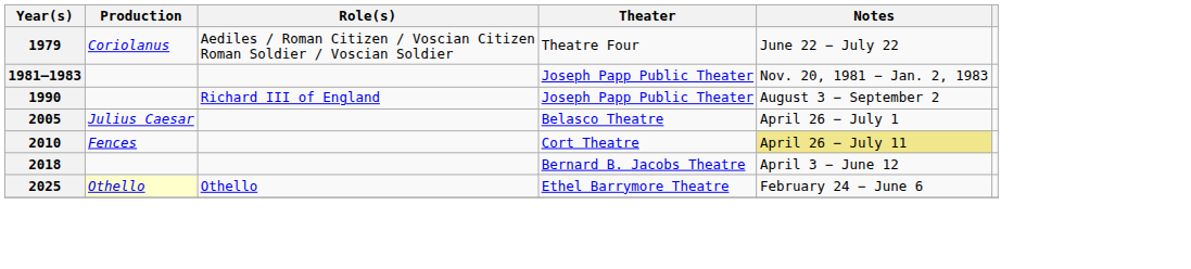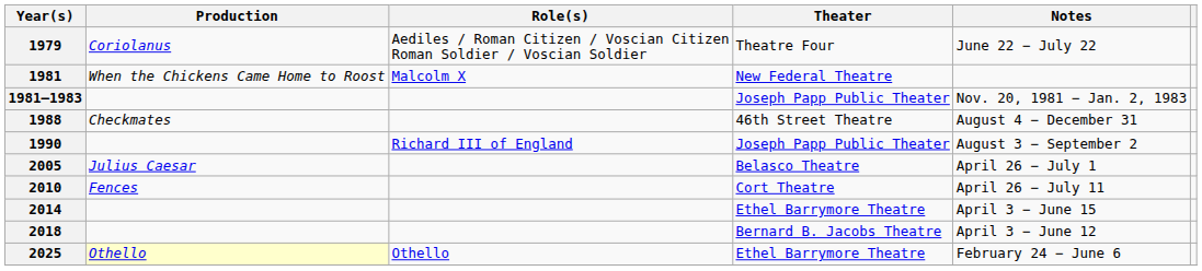 <table class="wikitable plainrowheaders sortable">
 <tr>
 <th scope="col">Year(s)</th>
 <th scope="col">Production</th>
 <th scope="col">Role(s)</th>
 <th scope="col">Theater</th>
 <th scope="col" class="unsortable">Notes</th>
 <th scope="col" class="unsortable"></th>
 </tr>
 <tr>
 <th scope=row>1979</th>
 <td><em><a href='#'>Coriolanus</a></em></td>
 <td>Aediles / Roman Citizen / Voscian Citizen <br> Roman Soldier / Voscian Soldier</td>
 <td>Theatre Four</td>
 <td>June 22 − July 22</td>
 <td style="text-align:center;"></td>
 </tr>
 <tr>
+<th scope=row>1981</th>
+<td><em>When the Chickens Came Home to Roost</em></td>
+<td><a href='#'>Malcolm X</a></td>
+<td><a href='#'>New Federal Theatre</a></td>
+<td></td>
+<td style="text-align:center;"></td>
+</tr>
+<tr>
 <th scope=row>1981–1983</th>
 <td><em></em></td>
 <td></td>
 <td><a href='#'>Joseph Papp Public Theater</a></td>
 <td>Nov. 20, 1981 − Jan. 2, 1983</td>
+<td style="text-align:center;"></td>
+</tr>
+<tr>
+<th scope=row>1988</th>
+<td><em>Checkmates</em></td>
+<td></td>
+<td>46th Street Theatre</td>
+<td>August 4 − December 31</td>
 <td style="text-align:center;"></td>
 </tr>
 <tr>
 <th scope=row>1990</th>
 <td><em></em></td>
 <td><a href='#'>Richard III of England</a></td>
 <td><a href='#'>Joseph Papp Public Theater</a></td>
 <td>August 3 − September 2</td>
 <td style="text-align:center;"></td>
 </tr>
 <tr>
 <th scope=row>2005</th>
 <td><em><a href='#'>Julius Caesar</a></em></td>
 <td></td>
 <td><a href='#'>Belasco Theatre</a></td>
 <td>April 26 − July 1</td>
 <td style="text-align:center;"></td>
 </tr>
 <tr>
 <th scope=row>2010</th>
 <td><em><a href='#'>Fences</a></em></td>
 <td></td>
 <td><a href='#'>Cort Theatre</a></td>
-<td style="background: khaki;">April 26 − July 11</td>
+<td>April 26 − July 11</td>
+<td style="text-align:center;"></td>
+</tr>
+<tr>
+<th scope=row>2014</th>
+<td><em></em></td>
+<td></td>
+<td><a href='#'>Ethel Barrymore Theatre</a></td>
+<td>April 3 − June 15</td>
 <td style="text-align:center;"></td>
 </tr>
 <tr>
 <th scope=row>2018</th>
 <td><em></em></td>
 <td></td>
 <td><a href='#'>Bernard B. Jacobs Theatre</a></td>
 <td>April 3 − June 12</td>
 <td style="text-align:center;"></td>
 </tr>
 <tr>
 <th scope=row>2025</th>
 <td style="background:#ffc;"><em><a href='#'>Othello</a></em></td>
 <td><a href='#'>Othello</a></td>
 <td><a href='#'>Ethel Barrymore Theatre</a></td>
 <td>February 24 − June 6</td>
 <td style="text-align:center;"></td>
 </tr>
 <tr>
 </tr>
 </table>
